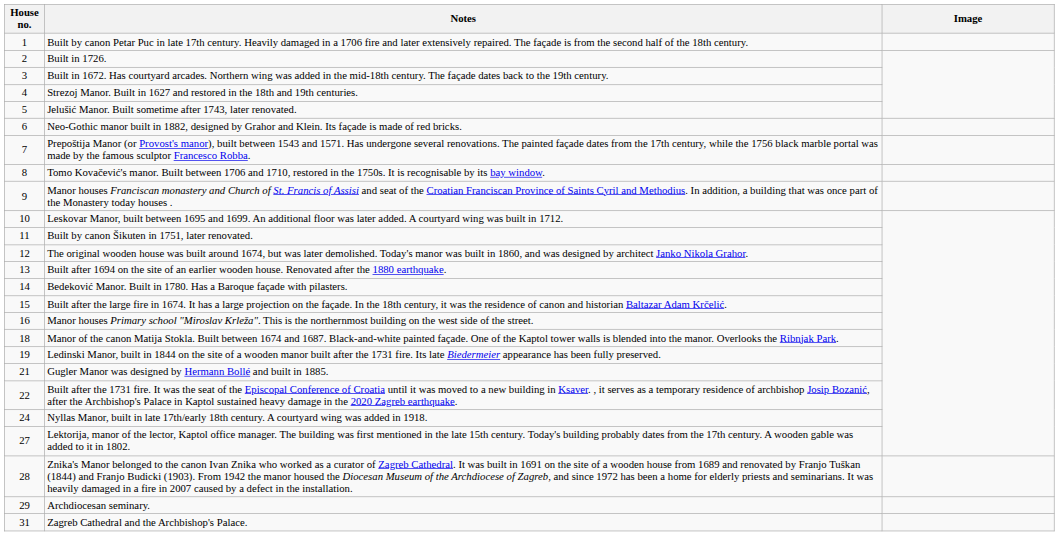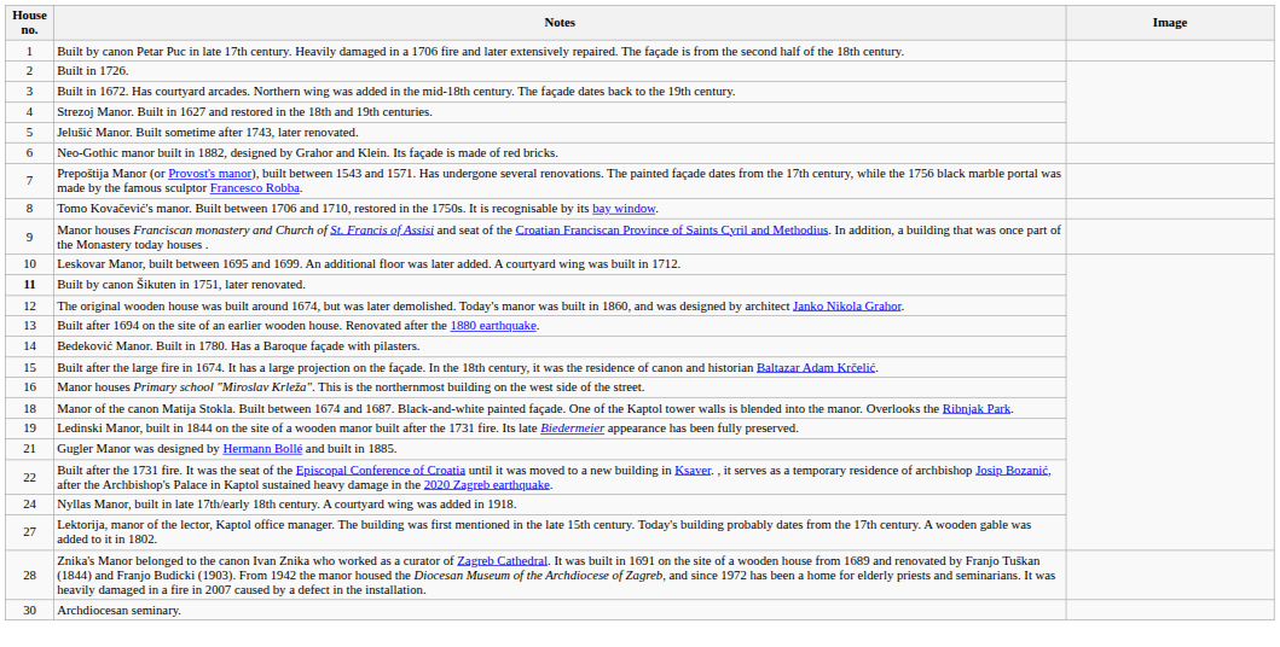 <table class="wikitable">
 <tr>
 <th>House no.</th>
 <th>Notes</th>
 <th width=250>Image</th>
 </tr>
 <tr>
 <td style="text-align: center">1</td>
 <td>Built by canon Petar Puc in late 17th century. Heavily damaged in a 1706 fire and later extensively repaired. The façade is from the second half of the 18th century.</td>
 <td></td>
 </tr>
 <tr>
 <td style="text-align: center">2</td>
 <td>Built in 1726.</td>
 </tr>
 <tr>
 <td style="text-align: center">3</td>
 <td>Built in 1672. Has courtyard arcades. Northern wing was added in the mid-18th century. The façade dates back to the 19th century.</td>
 </tr>
 <tr>
 <td style="text-align: center">4</td>
 <td>Strezoj Manor. Built in 1627 and restored in the 18th and 19th centuries.</td>
 </tr>
 <tr>
 <td style="text-align: center">5</td>
 <td>Jelušić Manor. Built sometime after 1743, later renovated.</td>
 </tr>
 <tr>
 <td style="text-align: center">6</td>
 <td>Neo-Gothic manor built in 1882, designed by Grahor and Klein. Its façade is made of red bricks.</td>
 <td></td>
 </tr>
 <tr>
 <td style="text-align: center">7</td>
 <td>Prepoštija Manor (or <a href='#'>Provost's manor</a>), built between 1543 and 1571. Has undergone several renovations. The painted façade dates from the 17th century, while the 1756 black marble portal was made by the famous sculptor <a href='#'>Francesco Robba</a>.</td>
 </tr>
 <tr>
 <td style="text-align: center">8</td>
 <td>Tomo Kovačević's manor. Built between 1706 and 1710, restored in the 1750s. It is recognisable by its <a href='#'>bay window</a>.</td>
 <td></td>
 </tr>
 <tr>
 <td style="text-align: center">9</td>
 <td>Manor houses <em>Franciscan monastery and Church of <a href='#'>St. Francis of Assisi</a></em> and seat of the <a href='#'>Croatian Franciscan Province of Saints Cyril and Methodius</a>. In addition, a building that was once part of the Monastery today houses <em></em>.</td>
 <td></td>
 </tr>
 <tr>
 <td style="text-align: center">10</td>
 <td>Leskovar Manor, built between 1695 and 1699. An additional floor was later added. A courtyard wing was built in 1712.</td>
 </tr>
 <tr>
-<td style="text-align: center">11</td>
+<td style="text-align: center"><strong>11</strong></td>
 <td>Built by canon Šikuten in 1751, later renovated.</td>
 </tr>
 <tr>
 <td style="text-align: center">12</td>
 <td>The original wooden house was built around 1674, but was later demolished. Today's manor was built in 1860, and was designed by architect <a href='#'>Janko Nikola Grahor</a>.</td>
 </tr>
 <tr>
 <td style="text-align: center">13</td>
 <td>Built after 1694 on the site of an earlier wooden house. Renovated after the <a href='#'>1880 earthquake</a>.</td>
 </tr>
 <tr>
 <td style="text-align: center">14</td>
 <td>Bedeković Manor. Built in 1780. Has a Baroque façade with pilasters.</td>
 </tr>
 <tr>
 <td style="text-align: center">15</td>
 <td>Built after the large fire in 1674. It has a large projection on the façade. In the 18th century, it was the residence of canon and historian <a href='#'>Baltazar Adam Krčelić</a>.</td>
 </tr>
 <tr>
 <td style="text-align: center">16</td>
 <td>Manor houses <em>Primary school "Miroslav Krleža"</em>. This is the northernmost building on the west side of the street.</td>
 </tr>
 <tr>
 <td style="text-align: center">18</td>
 <td>Manor of the canon Matija Stokla. Built between 1674 and 1687. Black-and-white painted façade. One of the Kaptol tower walls is blended into the manor. Overlooks the <a href='#'>Ribnjak Park</a>.</td>
 </tr>
 <tr>
 <td style="text-align: center">19</td>
 <td>Ledinski Manor, built in 1844 on the site of a wooden manor built after the 1731 fire. Its late <em><a href='#'>Biedermeier</a></em> appearance has been fully preserved.</td>
 </tr>
 <tr>
 <td style="text-align: center">21</td>
 <td>Gugler Manor was designed by <a href='#'>Hermann Bollé</a> and built in 1885.</td>
 </tr>
 <tr>
 <td style="text-align: center">22</td>
 <td>Built after the 1731 fire. It was the seat of the <a href='#'>Episcopal Conference of Croatia</a> until it was moved to a new building in <a href='#'>Ksaver</a>. , it serves as a temporary residence of archbishop <a href='#'>Josip Bozanić</a>, after the Archbishop's Palace in Kaptol sustained heavy damage in the <a href='#'>2020 Zagreb earthquake</a>.</td>
 </tr>
 <tr>
 <td style="text-align: center">24</td>
 <td>Nyllas Manor, built in late 17th/early 18th century. A courtyard wing was added in 1918.</td>
 </tr>
 <tr>
 <td style="text-align: center">27</td>
 <td>Lektorija, manor of the lector, Kaptol office manager. The building was first mentioned in the late 15th century. Today's building probably dates from the 17th century. A wooden gable was added to it in 1802.</td>
 </tr>
 <tr>
 <td style="text-align: center">28</td>
 <td>Znika's Manor belonged to the canon Ivan Znika who worked as a curator of <a href='#'>Zagreb Cathedral</a>. It was built in 1691 on the site of a wooden house from 1689 and renovated by Franjo Tuškan (1844) and Franjo Budicki (1903). From 1942 the manor housed the <em>Diocesan Museum of the Archdiocese of Zagreb</em>, and since 1972 has been a home for elderly priests and seminarians. It was heavily damaged in a fire in 2007 caused by a defect in the installation.</td>
 <td></td>
 </tr>
 <tr>
-<td style="text-align: center">29</td>
+<td style="text-align: center">30</td>
 <td>Archdiocesan seminary.</td>
 <td></td>
 </tr>
-<tr>
-<td style="text-align: center">31</td>
-<td>Zagreb Cathedral and the Archbishop's Palace.</td>
-<td></td>
-</tr>
 </table>
